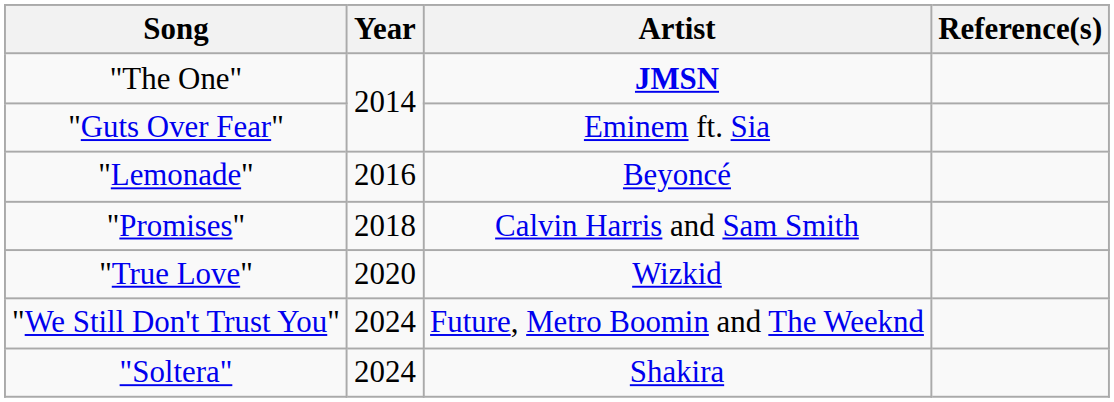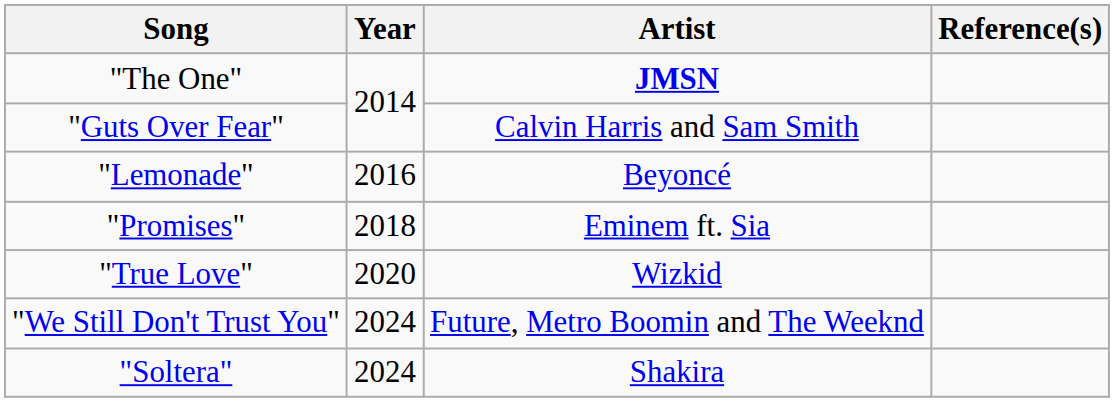 <table class="wikitable" style="text-align:center;">
 <tr>
 <th>Song</th>
 <th>Year</th>
 <th>Artist</th>
 <th>Reference(s)</th>
 </tr>
 <tr>
 <td>"The One"</td>
 <td rowspan="2">2014</td>
 <td><strong><a href='#'>JMSN</a></strong></td>
 <td></td>
 </tr>
 <tr>
 <td>"<a href='#'>Guts Over Fear</a>"</td>
-<td><a href='#'>Eminem</a> ft. <a href='#'>Sia</a></td>
+<td><a href='#'>Calvin Harris</a> and <a href='#'>Sam Smith</a></td>
 <td></td>
 </tr>
 <tr>
 <td>"<a href='#'>Lemonade</a>"</td>
 <td>2016</td>
 <td><a href='#'>Beyoncé</a></td>
 <td></td>
 </tr>
 <tr>
 <td>"<a href='#'>Promises</a>"</td>
 <td>2018</td>
-<td><a href='#'>Calvin Harris</a> and <a href='#'>Sam Smith</a></td>
+<td><a href='#'>Eminem</a> ft. <a href='#'>Sia</a></td>
 <td></td>
 </tr>
 <tr>
 <td>"<a href='#'>True Love</a>"</td>
 <td>2020</td>
 <td><a href='#'>Wizkid</a></td>
 <td></td>
 </tr>
 <tr>
 <td>"<a href='#'>We Still Don't Trust You</a>"</td>
 <td>2024</td>
 <td><a href='#'>Future</a>, <a href='#'>Metro Boomin</a> and <a href='#'>The Weeknd</a></td>
 <td></td>
 </tr>
 <tr>
 <td><a href='#'>"Soltera"</a></td>
 <td>2024</td>
 <td><a href='#'>Shakira</a></td>
 <td></td>
 </tr>
 </table>
